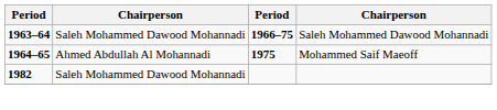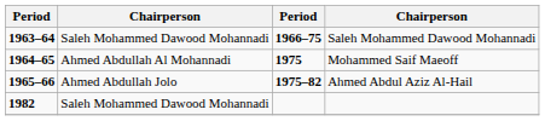 <table class="wikitable" style="text-align: centre; font-size: 90%;">
 <tr>
 <th>Period</th>
 <th>Chairperson</th>
 <th>Period</th>
 <th>Chairperson</th>
 </tr>
 <tr>
 <td><strong>1963–64</strong></td>
 <td> Saleh Mohammed Dawood Mohannadi</td>
 <td><strong>1966–75</strong></td>
 <td> Saleh Mohammed Dawood Mohannadi</td>
 </tr>
 <tr>
 <td><strong>1964–65</strong></td>
 <td> Ahmed Abdullah Al Mohannadi</td>
 <td><strong>1975</strong></td>
 <td> Mohammed Saif Maeoff</td>
 </tr>
 <tr>
+<td><strong>1965–66</strong></td>
+<td> Ahmed Abdullah Jolo</td>
+<td><strong>1975–82</strong></td>
+<td> Ahmed Abdul Aziz Al-Hail</td>
+</tr>
+<tr>
 <td><strong>1982</strong></td>
 <td> Saleh Mohammed Dawood Mohannadi</td>
 <td></td>
 <td></td>
 </tr>
 <tr>
 </tr>
 </table>
